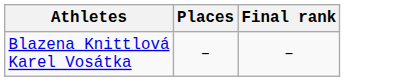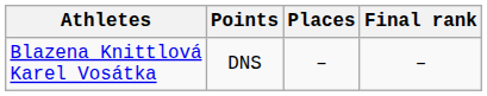 <table class="wikitable" border="1" style="font-size:90%">
 <tr>
 <th>Athletes</th>
+<th>Points</th>
 <th>Places</th>
 <th>Final rank</th>
 </tr>
 <tr align=center>
 <td align=left><a href='#'>Blazena Knittlová</a><br><a href='#'>Karel Vosátka</a></td>
+<td>DNS</td>
 <td>–</td>
 <td>–</td>
 </tr>
 </table>
